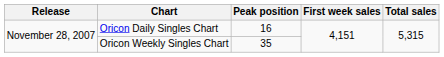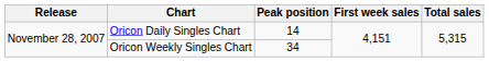 <table class="wikitable" style="text-align:center;">
 <tr>
 <th>Release</th>
 <th>Chart</th>
 <th>Peak position</th>
 <th>First week sales</th>
 <th>Total sales</th>
 </tr>
 <tr>
 <td rowspan="2">November 28, 2007</td>
 <td style="text-align:left;"><a href='#'>Oricon</a> Daily Singles Chart</td>
-<td>16</td>
+<td>14</td>
 <td rowspan="2">4,151</td>
 <td rowspan="2">5,315</td>
 </tr>
 <tr>
 <td style="text-align:left;">Oricon Weekly Singles Chart</td>
-<td>35</td>
+<td>34</td>
 </tr>
 </table>
